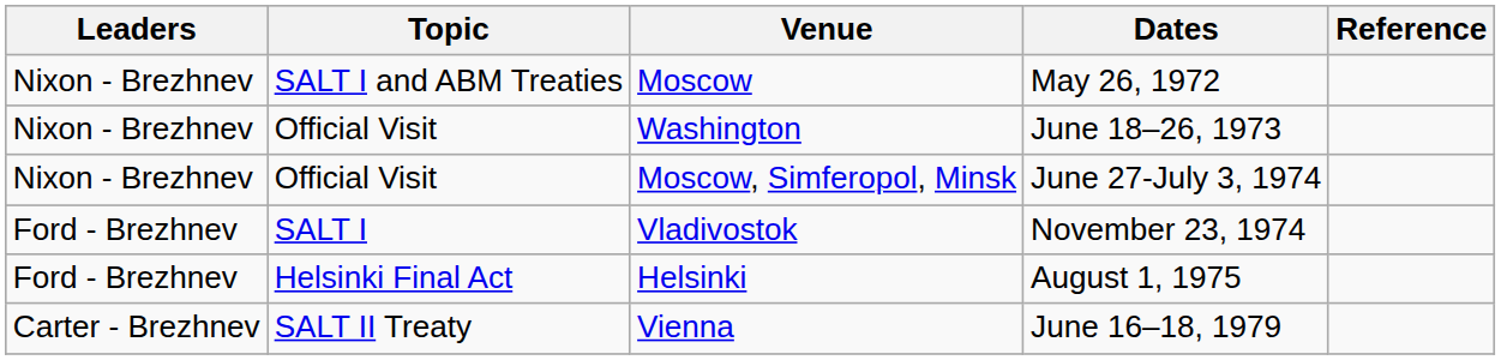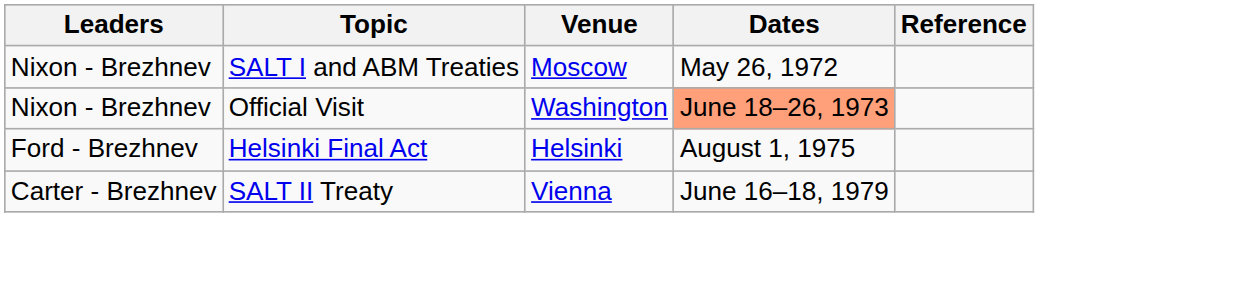 <table class="wikitable">
 <tr>
 <th>Leaders</th>
 <th>Topic</th>
 <th>Venue</th>
 <th>Dates</th>
 <th>Reference</th>
 </tr>
 <tr>
 <td>Nixon - Brezhnev</td>
 <td><a href='#'>SALT I</a> and ABM Treaties</td>
 <td><a href='#'>Moscow</a></td>
 <td>May 26, 1972</td>
 <td></td>
 </tr>
 <tr>
 <td>Nixon - Brezhnev</td>
 <td>Official Visit</td>
 <td><a href='#'>Washington</a></td>
-<td>June 18–26, 1973</td>
-<td></td>
-</tr>
-<tr>
-<td>Nixon - Brezhnev</td>
-<td>Official Visit</td>
-<td><a href='#'>Moscow</a>, <a href='#'>Simferopol</a>, <a href='#'>Minsk</a></td>
-<td>June 27-July 3, 1974</td>
-<td></td>
-</tr>
-<tr>
-<td>Ford - Brezhnev</td>
-<td><a href='#'>SALT I</a></td>
-<td><a href='#'>Vladivostok</a></td>
-<td>November 23, 1974</td>
+<td style="background: lightsalmon;">June 18–26, 1973</td>
 <td></td>
 </tr>
 <tr>
 <td>Ford - Brezhnev</td>
 <td><a href='#'>Helsinki Final Act</a></td>
 <td><a href='#'>Helsinki</a></td>
 <td>August 1, 1975</td>
 <td></td>
 </tr>
 <tr>
 <td>Carter - Brezhnev</td>
 <td><a href='#'>SALT II</a> Treaty</td>
 <td><a href='#'>Vienna</a></td>
 <td>June 16–18, 1979</td>
 <td></td>
 </tr>
 </table>
